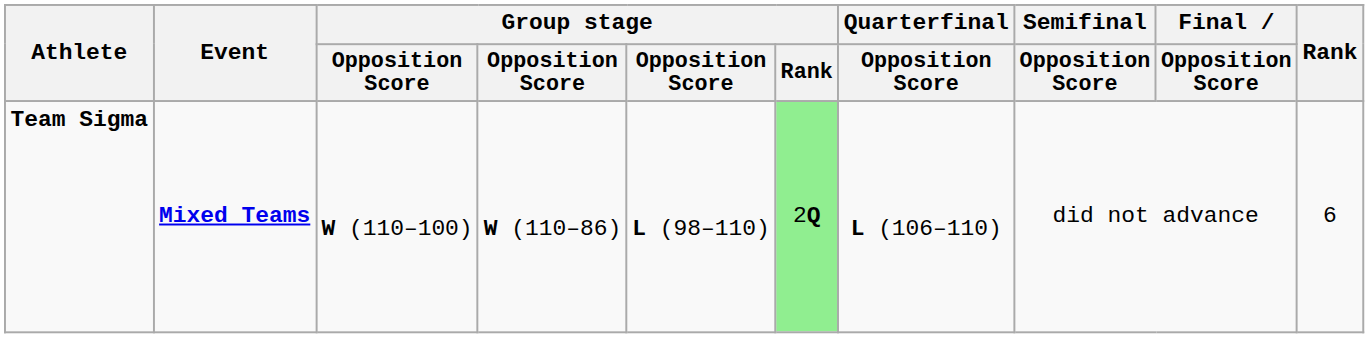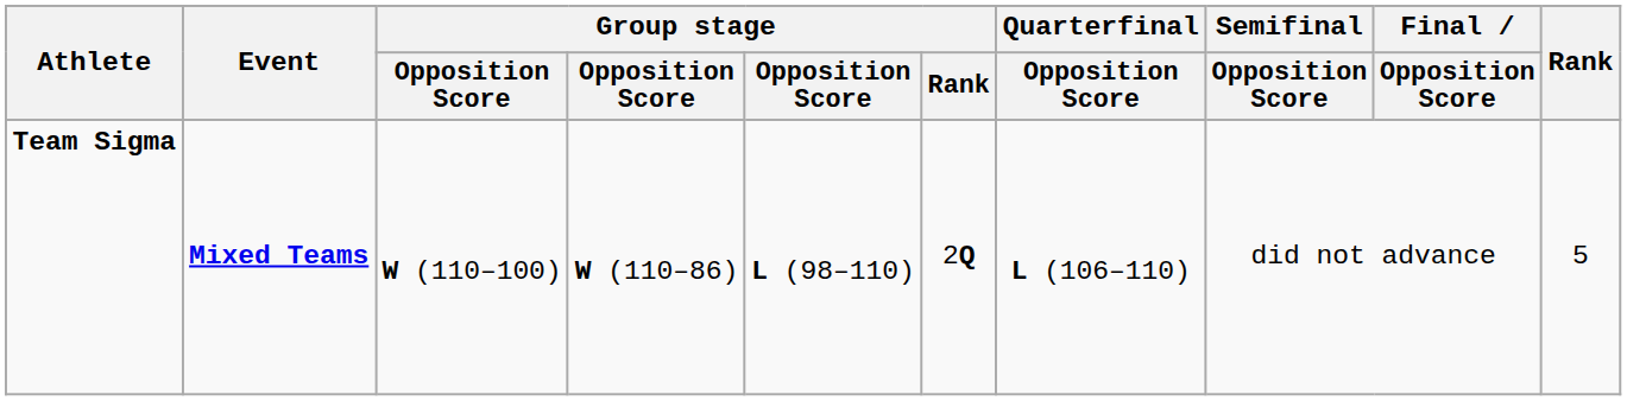 <table class="wikitable" style="font-size:90%">
 <tr>
 <th rowspan=2>Athlete</th>
 <th rowspan=2>Event</th>
 <th colspan=4>Group stage</th>
 <th>Quarterfinal</th>
 <th>Semifinal</th>
 <th>Final / </th>
 <th rowspan=2>Rank</th>
 </tr>
 <tr style="font-size:95%">
 <th>Opposition<br>Score</th>
 <th>Opposition<br>Score</th>
 <th>Opposition<br>Score</th>
 <th>Rank</th>
 <th>Opposition<br>Score</th>
 <th>Opposition<br>Score</th>
 <th>Opposition<br>Score</th>
 </tr>
 <tr align=center>
 <td align=left><strong>Team Sigma</strong> <br><br><br><br><br><br><br><br></td>
 <td align=left><strong><a href='#'>Mixed Teams</a></strong></td>
 <td><br><strong>W</strong> (110–100)</td>
 <td><br><strong>W</strong> (110–86)</td>
 <td><br><strong>L</strong> (98–110)</td>
-<td style="background: lightgreen;">2<strong>Q</strong></td>
+<td>2<strong>Q</strong></td>
 <td><br><strong>L</strong> (106–110)</td>
 <td colspan=2>did not advance</td>
-<td>6</td>
+<td>5</td>
 </tr>
 </table>
